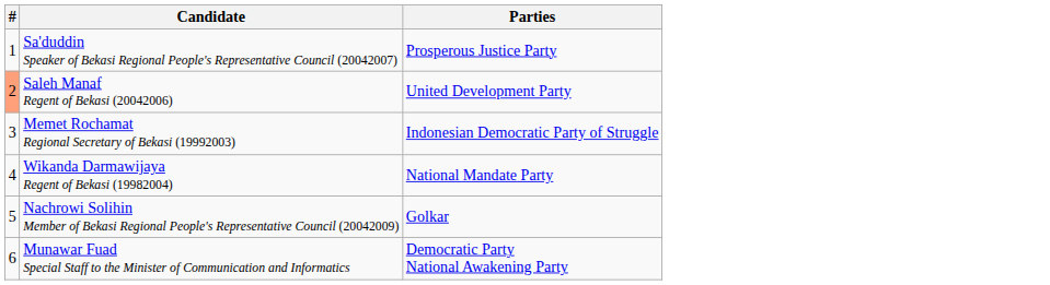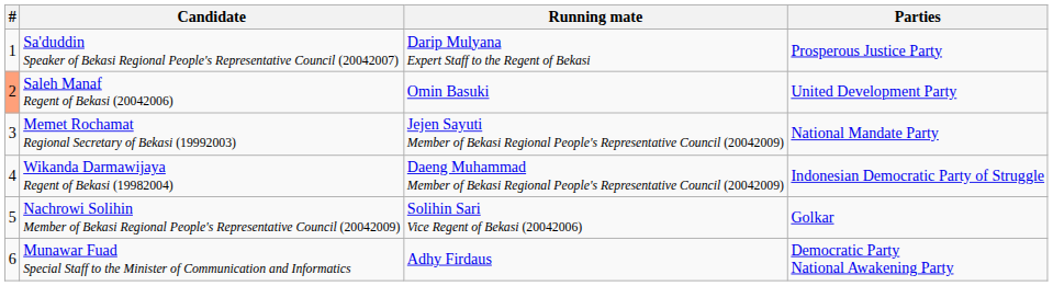 <table class="wikitable">
 <tr>
 <th>#</th>
 <th>Candidate</th>
+<th>Running mate</th>
 <th>Parties</th>
 </tr>
 <tr>
 <td>1</td>
 <td><a href='#'>Sa'duddin</a><br><small><em>Speaker of Bekasi Regional People's Representative Council</em> (20042007)</small></td>
+<td><a href='#'>Darip Mulyana</a><br><small><em>Expert Staff to the Regent of Bekasi</em></small></td>
 <td><a href='#'>Prosperous Justice Party</a></td>
 </tr>
 <tr>
 <td style="background: lightsalmon;">2</td>
 <td><a href='#'>Saleh Manaf</a><br><small><em>Regent of Bekasi</em> (20042006)</small></td>
+<td><a href='#'>Omin Basuki</a></td>
 <td><a href='#'>United Development Party</a></td>
 </tr>
 <tr>
 <td>3</td>
 <td><a href='#'>Memet Rochamat</a><br><small><em>Regional Secretary of Bekasi</em> (19992003)</small></td>
-<td><a href='#'>Indonesian Democratic Party of Struggle</a></td>
+<td><a href='#'>Jejen Sayuti</a><br><small><em>Member of Bekasi Regional People's Representative Council</em> (20042009)</small></td>
+<td><a href='#'>National Mandate Party</a></td>
 </tr>
 <tr>
 <td>4</td>
 <td><a href='#'>Wikanda Darmawijaya</a><br><small><em>Regent of Bekasi</em> (19982004)</small></td>
-<td><a href='#'>National Mandate Party</a></td>
+<td><a href='#'>Daeng Muhammad</a><br><small><em>Member of Bekasi Regional People's Representative Council</em> (20042009)</small></td>
+<td><a href='#'>Indonesian Democratic Party of Struggle</a></td>
 </tr>
 <tr>
 <td>5</td>
 <td><a href='#'>Nachrowi Solihin</a><br><small><em>Member of Bekasi Regional People's Representative Council</em> (20042009)</small></td>
+<td><a href='#'>Solihin Sari</a><br><small><em>Vice Regent of Bekasi</em> (20042006)</small></td>
 <td><a href='#'>Golkar</a></td>
 </tr>
 <tr>
 <td>6</td>
 <td><a href='#'>Munawar Fuad</a><br><small><em>Special Staff to the Minister of Communication and Informatics</em></small></td>
+<td><a href='#'>Adhy Firdaus</a></td>
 <td><a href='#'>Democratic Party</a><br><a href='#'>National Awakening Party</a></td>
 </tr>
 </table>
